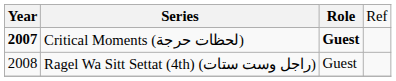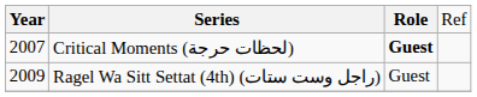 <table class="wikitable sortable">
 <tr>
 <th>Year</th>
 <th class="unsortable">Series</th>
 <th class="unsortable">Role</th>
 <td class="unsortable">Ref</td>
 </tr>
 <tr>
-<td><strong>2007</strong></td>
+<td>2007</td>
 <td>Critical Moments (لحظات حرجة)</td>
 <td><strong>Guest</strong></td>
 <td></td>
 </tr>
 <tr>
-<td>2008</td>
+<td>2009</td>
 <td>Ragel Wa Sitt Settat (4th) (راجل وست ستات)</td>
 <td>Guest</td>
 <td></td>
 </tr>
 <tr>
 </tr>
 </table>
